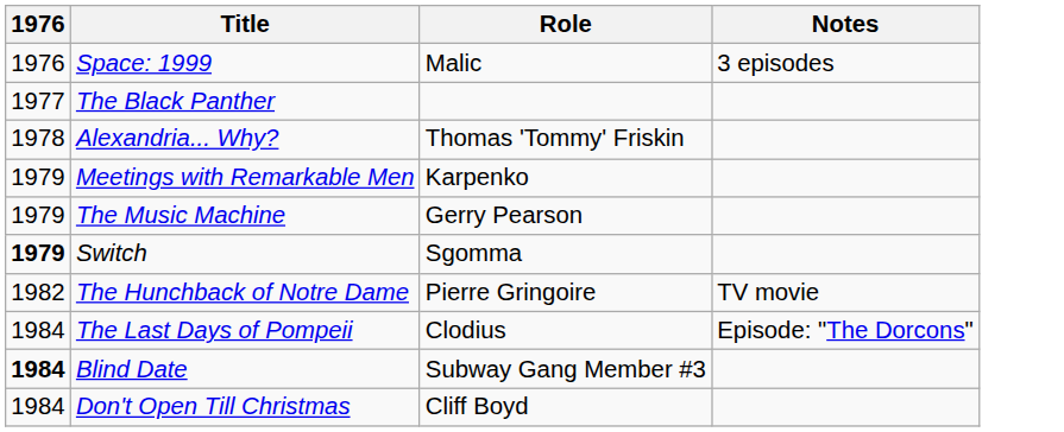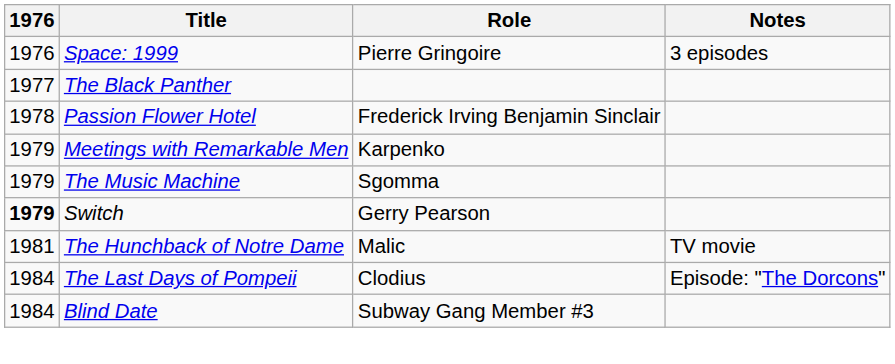 <table class="wikitable">
 <tr>
 <th>1976</th>
 <th>Title</th>
 <th>Role</th>
 <th>Notes</th>
 </tr>
 <tr>
 <td>1976</td>
 <td><em><a href='#'>Space: 1999</a></em></td>
-<td>Malic</td>
+<td>Pierre Gringoire</td>
 <td>3 episodes</td>
 </tr>
 <tr>
 <td>1977</td>
 <td><em><a href='#'>The Black Panther</a></em></td>
 <td></td>
 <td></td>
 </tr>
 <tr>
 <td>1978</td>
-<td><em><a href='#'>Alexandria... Why?</a></em></td>
-<td>Thomas 'Tommy' Friskin</td>
+<td><em><a href='#'>Passion Flower Hotel</a></em></td>
+<td>Frederick Irving Benjamin Sinclair</td>
 <td></td>
 </tr>
 <tr>
 <td>1979</td>
 <td><em><a href='#'>Meetings with Remarkable Men</a></em></td>
 <td>Karpenko</td>
 <td></td>
 </tr>
 <tr>
 <td>1979</td>
 <td><em><a href='#'>The Music Machine</a></em></td>
-<td>Gerry Pearson</td>
+<td>Sgomma</td>
 <td></td>
 </tr>
 <tr>
 <td><strong>1979</strong></td>
 <td><em>Switch</em></td>
-<td>Sgomma</td>
+<td>Gerry Pearson</td>
 <td></td>
 </tr>
 <tr>
-<td>1982</td>
+<td>1981</td>
 <td><em><a href='#'>The Hunchback of Notre Dame</a></em></td>
-<td>Pierre Gringoire</td>
+<td>Malic</td>
 <td>TV movie</td>
 </tr>
 <tr>
 <td>1984</td>
 <td><em><a href='#'>The Last Days of Pompeii</a></em></td>
 <td>Clodius</td>
 <td>Episode: "<a href='#'>The Dorcons</a>"</td>
 </tr>
 <tr>
-<td><strong>1984</strong></td>
+<td>1984</td>
 <td><em><a href='#'>Blind Date</a></em></td>
 <td>Subway Gang Member #3</td>
 <td></td>
 </tr>
-<tr>
-<td>1984</td>
-<td><em><a href='#'>Don't Open Till Christmas</a></em></td>
-<td>Cliff Boyd</td>
-<td></td>
-</tr>
 </table>
